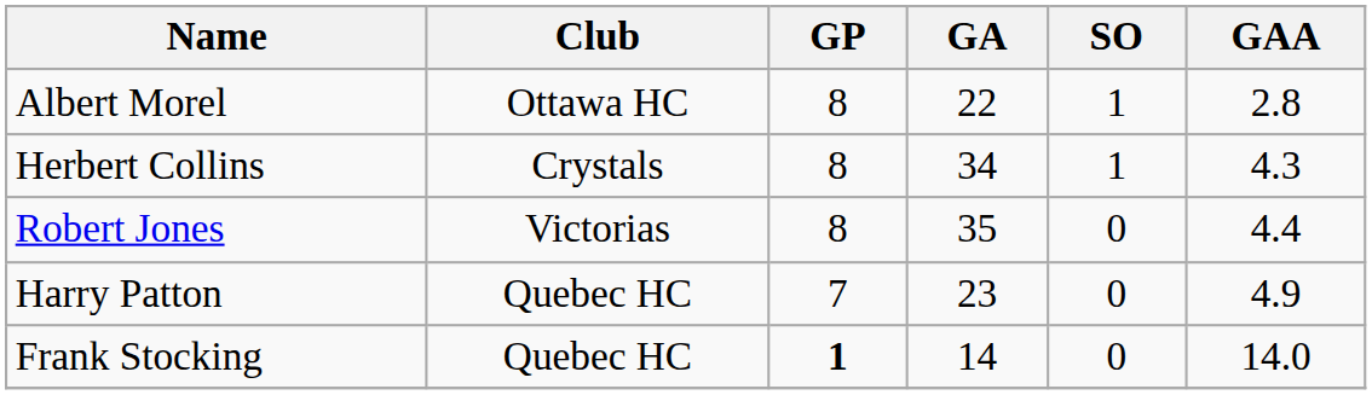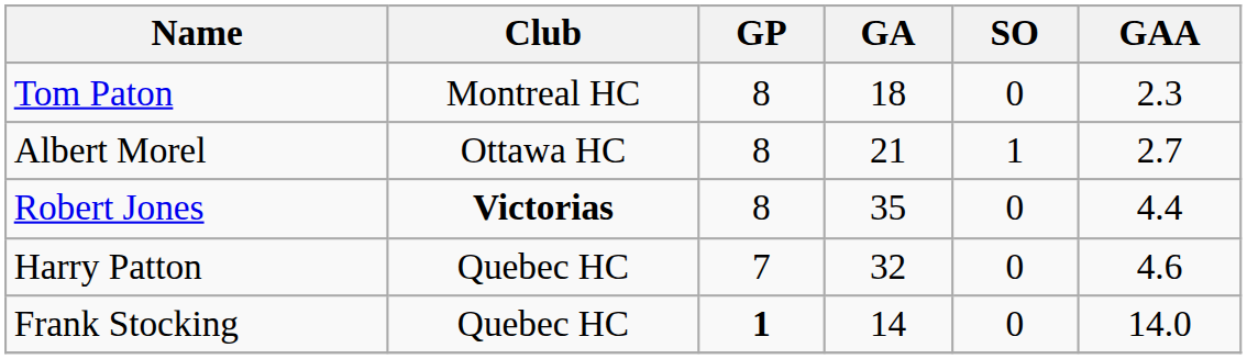 <table class="wikitable" style="text-align:center;">
 <tr>
 <th style="width:10em">Name</th>
 <th style="width:8em">Club</th>
 <th style="width:3em">GP</th>
 <th style="width:3em">GA</th>
 <th style="width:3em">SO</th>
 <th style="width:4em">GAA</th>
 </tr>
 <tr>
+<td align="left"><a href='#'> Tom Paton</a></td>
+<td>Montreal HC</td>
+<td>8</td>
+<td>18</td>
+<td>0</td>
+<td>2.3</td>
+</tr>
+<tr>
 <td align="left">Albert Morel</td>
 <td>Ottawa HC</td>
 <td>8</td>
-<td>22</td>
+<td>21</td>
 <td>1</td>
-<td>2.8</td>
-</tr>
-<tr>
-<td align="left">Herbert Collins</td>
-<td>Crystals</td>
-<td>8</td>
-<td>34</td>
-<td>1</td>
-<td>4.3</td>
+<td>2.7</td>
 </tr>
 <tr>
 <td align="left"><a href='#'> Robert Jones</a></td>
-<td>Victorias</td>
+<td><strong>Victorias</strong></td>
 <td>8</td>
 <td>35</td>
 <td>0</td>
 <td>4.4</td>
 </tr>
 <tr>
 <td align="left">Harry Patton</td>
 <td>Quebec HC</td>
 <td>7</td>
-<td>23</td>
+<td>32</td>
 <td>0</td>
-<td>4.9</td>
+<td>4.6</td>
 </tr>
 <tr>
 <td align="left">Frank Stocking</td>
 <td>Quebec HC</td>
 <td><strong>1</strong></td>
 <td>14</td>
 <td>0</td>
 <td>14.0</td>
 </tr>
 <tr>
 </tr>
 </table>
